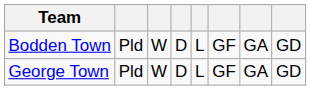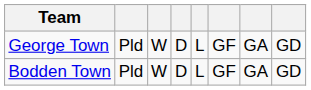 <table class="wikitable" align="center">
 <tr>
 <th>Team</th>
 <th></th>
 <th></th>
 <th></th>
 <th></th>
 <th></th>
 <th></th>
 <th></th>
 </tr>
 <tr align="center">
+<td align="left"><a href='#'>George Town</a></td>
+<td>Pld</td>
+<td>W</td>
+<td>D</td>
+<td>L</td>
+<td>GF</td>
+<td>GA</td>
+<td>GD</td>
+</tr>
+<tr align="center">
 <td align="left"><a href='#'>Bodden Town</a></td>
 <td>Pld</td>
 <td>W</td>
 <td>D</td>
 <td>L</td>
 <td>GF</td>
 <td>GA</td>
 <td>GD</td>
 </tr>
-<tr align="center">
-<td align="left"><a href='#'>George Town</a></td>
-<td>Pld</td>
-<td>W</td>
-<td>D</td>
-<td>L</td>
-<td>GF</td>
-<td>GA</td>
-<td>GD</td>
-</tr>
 </table>
